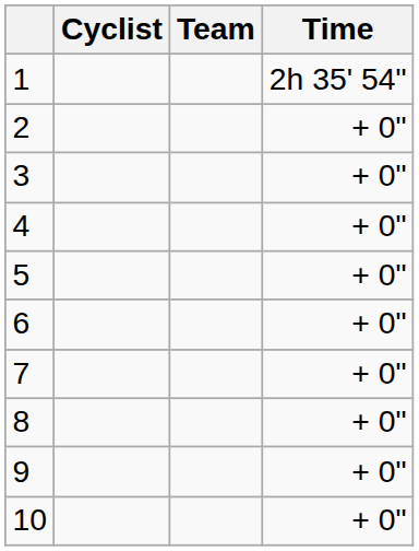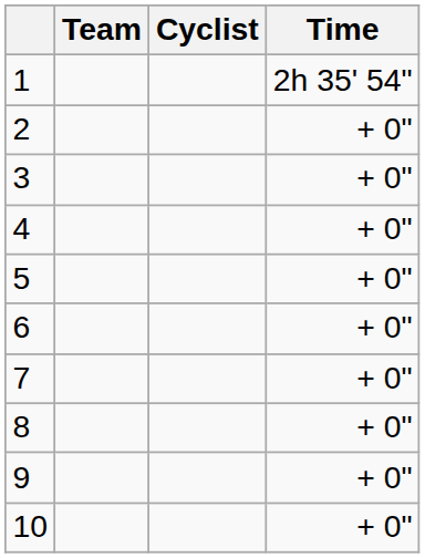 <table class="wikitable">
 <tr>
 <th></th>
+<th>Team</th>
 <th>Cyclist</th>
-<th>Team</th>
 <th>Time</th>
 </tr>
 <tr>
 <td>1</td>
 <td></td>
 <td></td>
 <td align="right">2h 35' 54"</td>
 </tr>
 <tr>
 <td>2</td>
 <td></td>
 <td></td>
 <td align="right">+ 0"</td>
 </tr>
 <tr>
 <td>3</td>
 <td></td>
 <td></td>
 <td align="right">+ 0"</td>
 </tr>
 <tr>
 <td>4</td>
 <td></td>
 <td></td>
 <td align="right">+ 0"</td>
 </tr>
 <tr>
 <td>5</td>
 <td></td>
 <td></td>
 <td align="right">+ 0"</td>
 </tr>
 <tr>
 <td>6</td>
 <td></td>
 <td></td>
 <td align="right">+ 0"</td>
 </tr>
 <tr>
 <td>7</td>
 <td></td>
 <td></td>
 <td align="right">+ 0"</td>
 </tr>
 <tr>
 <td>8</td>
 <td></td>
 <td></td>
 <td align="right">+ 0"</td>
 </tr>
 <tr>
 <td>9</td>
 <td></td>
 <td></td>
 <td align="right">+ 0"</td>
 </tr>
 <tr>
 <td>10</td>
 <td></td>
 <td></td>
 <td align="right">+ 0"</td>
 </tr>
 </table>
